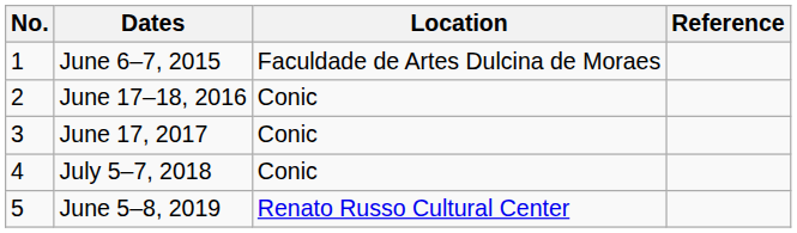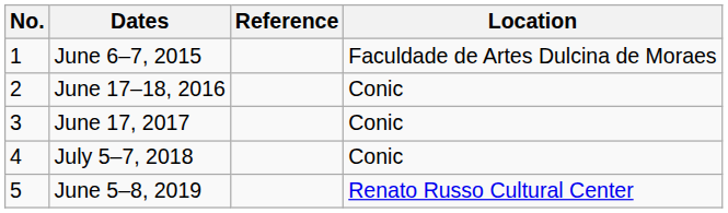 <table class="wikitable">
 <tr>
 <th>No.</th>
 <th>Dates</th>
+<th>Reference</th>
 <th>Location</th>
-<th>Reference</th>
 </tr>
 <tr>
 <td>1</td>
 <td>June 6–7, 2015</td>
+<td></td>
 <td>Faculdade de Artes Dulcina de Moraes</td>
-<td></td>
 </tr>
 <tr>
 <td>2</td>
 <td>June 17–18, 2016</td>
+<td></td>
 <td>Conic</td>
-<td></td>
 </tr>
 <tr>
 <td>3</td>
 <td>June 17, 2017</td>
+<td></td>
 <td>Conic</td>
-<td></td>
 </tr>
 <tr>
 <td>4</td>
 <td>July 5–7, 2018</td>
+<td></td>
 <td>Conic</td>
-<td></td>
 </tr>
 <tr>
 <td>5</td>
 <td>June 5–8, 2019</td>
+<td></td>
 <td><a href='#'>Renato Russo Cultural Center</a></td>
-<td></td>
 </tr>
 </table>
